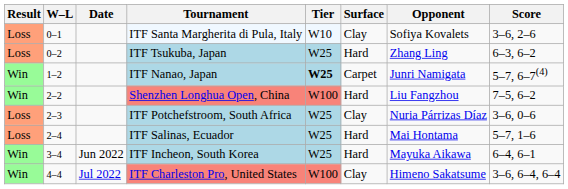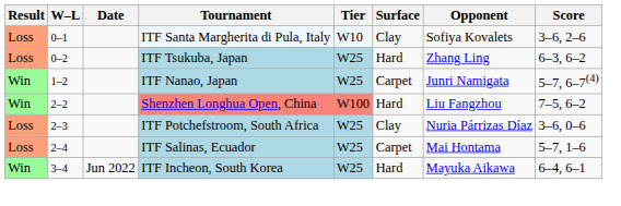 <table class="sortable wikitable">
 <tr>
 <th>Result</th>
 <th class="unsortable">W–L</th>
 <th>Date</th>
 <th>Tournament</th>
 <th>Tier</th>
 <th>Surface</th>
 <th>Opponent</th>
 <th class="unsortable">Score</th>
 </tr>
 <tr>
 <td style="background:#ffa07a;">Loss</td>
 <td><small>0–1</small></td>
 <td></td>
 <td style="background:#f0f8ff;">ITF Santa Margherita di Pula, Italy</td>
 <td style="background:#f0f8ff;">W10</td>
 <td>Clay</td>
 <td> Sofiya Kovalets</td>
 <td>3–6, 2–6</td>
 </tr>
 <tr>
 <td style="background:#ffa07a;">Loss</td>
 <td><small>0–2</small></td>
 <td></td>
 <td style="background:lightblue;">ITF Tsukuba, Japan</td>
 <td style="background:lightblue;">W25</td>
 <td>Hard</td>
 <td> <a href='#'>Zhang Ling</a></td>
 <td>6–3, 6–2</td>
 </tr>
 <tr>
 <td style="background:#98fb98;">Win</td>
 <td><small>1–2</small></td>
 <td></td>
 <td style="background:lightblue;">ITF Nanao, Japan</td>
-<td style="background:lightblue;"><strong>W25</strong></td>
+<td style="background:lightblue;">W25</td>
 <td>Carpet</td>
 <td> <a href='#'>Junri Namigata</a></td>
 <td>5–7, 6–7<sup>(4)</sup></td>
 </tr>
 <tr>
 <td style="background:#98fb98;">Win</td>
 <td><small>2–2</small></td>
 <td><a href='#'></a></td>
 <td style="background:#f88379;"><a href='#'>Shenzhen Longhua Open</a>, China</td>
 <td style="background:#f88379;">W100</td>
 <td>Hard</td>
 <td> <a href='#'>Liu Fangzhou</a></td>
 <td>7–5, 6–2</td>
 </tr>
 <tr>
 <td style="background:#ffa07a;">Loss</td>
 <td><small>2–3</small></td>
 <td></td>
 <td style="background:lightblue;">ITF Potchefstroom, South Africa</td>
 <td style="background:lightblue;">W25</td>
 <td>Clay</td>
 <td> <a href='#'>Nuria Párrizas Díaz</a></td>
 <td>3–6, 0–6</td>
 </tr>
 <tr>
 <td style="background:#ffa07a;">Loss</td>
 <td><small>2–4</small></td>
 <td></td>
 <td style="background:lightblue;">ITF Salinas, Ecuador</td>
 <td style="background:lightblue;">W25</td>
-<td>Hard</td>
+<td>Carpet</td>
 <td> <a href='#'>Mai Hontama</a></td>
 <td>5–7, 1–6</td>
 </tr>
 <tr>
 <td style="background:#98fb98;">Win</td>
 <td><small>3–4</small></td>
 <td>Jun 2022</td>
 <td style="background:lightblue;">ITF Incheon, South Korea</td>
 <td style="background:lightblue;">W25</td>
 <td>Hard</td>
 <td> <a href='#'>Mayuka Aikawa</a></td>
 <td>6–4, 6–1</td>
 </tr>
-<tr>
-<td style="background:#98fb98;">Win</td>
-<td><small>4–4</small></td>
-<td><a href='#'>Jul 2022</a></td>
-<td bgcolor=f88379><a href='#'>ITF Charleston Pro</a>, United States</td>
-<td bgcolor=f88379>W100</td>
-<td>Clay</td>
-<td> <a href='#'>Himeno Sakatsume</a></td>
-<td>3–6, 6–4, 6–4</td>
-</tr>
 </table>
